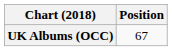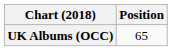 <table class="wikitable plainrowheaders" style="text-align:center;">
 <tr>
 <th scope="col">Chart (2018)</th>
 <th scope="col">Position</th>
 </tr>
 <tr>
 <th scope="row">UK Albums (OCC)</th>
-<td>67</td>
+<td>65</td>
 </tr>
 </table>
